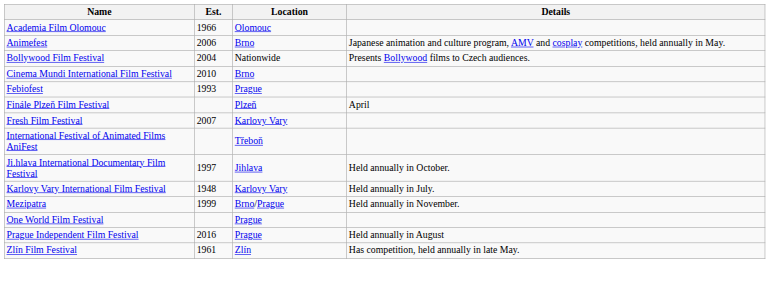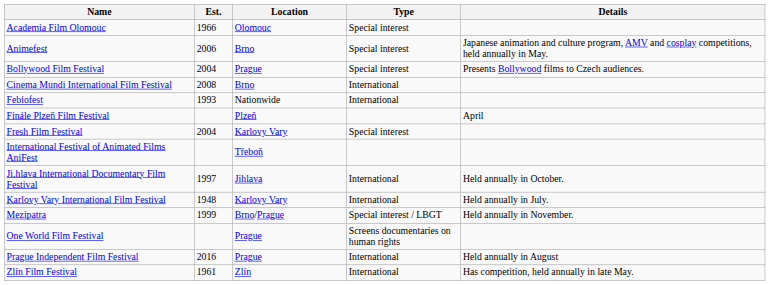 <table class="wikitable">
 <tr>
 <th width="25%">Name</th>
 <th width="5%">Est.</th>
 <th width="15%">Location</th>
+<th width="15%">Type</th>
 <th>Details</th>
 </tr>
 <tr>
 <td><a href='#'>Academia Film Olomouc</a></td>
 <td>1966</td>
 <td><a href='#'>Olomouc</a></td>
+<td>Special interest</td>
 <td International festival of science documentary films></td>
 </tr>
 <tr>
 <td><a href='#'>Animefest</a></td>
 <td>2006</td>
 <td><a href='#'>Brno</a></td>
+<td>Special interest</td>
 <td>Japanese animation and culture program, <a href='#'>AMV</a> and <a href='#'>cosplay</a> competitions, held annually in May.</td>
 </tr>
 <tr>
 <td><a href='#'>Bollywood Film Festival</a></td>
 <td>2004</td>
-<td>Nationwide</td>
+<td><a href='#'>Prague</a></td>
+<td>Special interest</td>
 <td>Presents <a href='#'>Bollywood</a> films to Czech audiences.</td>
 </tr>
 <tr>
 <td><a href='#'>Cinema Mundi International Film Festival</a></td>
-<td>2010</td>
+<td>2008</td>
 <td><a href='#'>Brno</a></td>
+<td>International</td>
 <td Held annually in February/March.></td>
 </tr>
 <tr>
 <td><a href='#'>Febiofest</a></td>
 <td>1993</td>
-<td><a href='#'>Prague</a></td>
+<td>Nationwide</td>
+<td>International</td>
 <td Takes place in 12 cities in the Czech Republic and Slovakia.></td>
 </tr>
 <tr>
 <td><a href='#'>Finále Plzeň Film Festival</a></td>
 <td></td>
 <td><a href='#'>Plzeň</a></td>
+<td></td>
 <td>April</td>
 </tr>
 <tr>
 <td><a href='#'>Fresh Film Festival</a></td>
-<td>2007</td>
+<td>2004</td>
 <td><a href='#'>Karlovy Vary</a></td>
+<td>Special interest</td>
 <td International Student Film Festival></td>
 </tr>
 <tr>
 <td><a href='#'>International Festival of Animated Films AniFest</a></td>
 <td></td>
 <td><a href='#'>Třeboň</a></td>
 <td></td>
+<td></td>
 </tr>
 <tr>
 <td><a href='#'>Ji.hlava International Documentary Film Festival</a></td>
 <td>1997</td>
 <td><a href='#'>Jihlava</a></td>
+<td>International</td>
 <td>Held annually in October.</td>
 </tr>
 <tr>
 <td><a href='#'>Karlovy Vary International Film Festival</a></td>
 <td>1948</td>
 <td><a href='#'>Karlovy Vary</a></td>
+<td>International</td>
 <td>Held annually in July.</td>
 </tr>
 <tr>
 <td><a href='#'>Mezipatra</a></td>
 <td>1999</td>
 <td><a href='#'>Brno</a>/<a href='#'>Prague</a></td>
+<td>Special interest / LBGT</td>
 <td>Held annually in November.</td>
 </tr>
 <tr>
 <td><a href='#'>One World Film Festival</a></td>
 <td></td>
 <td><a href='#'>Prague</a></td>
+<td>Screens documentaries on human rights</td>
 <td Held in March.></td>
 </tr>
 <tr>
 <td><a href='#'>Prague Independent Film Festival</a></td>
 <td>2016</td>
 <td><a href='#'>Prague</a></td>
+<td>International</td>
 <td>Held annually in August</td>
 </tr>
 <tr>
 <td><a href='#'>Zlín Film Festival</a></td>
 <td>1961</td>
 <td><a href='#'>Zlín</a></td>
+<td>International</td>
 <td>Has competition, held annually in late May.</td>
 </tr>
 </table>
